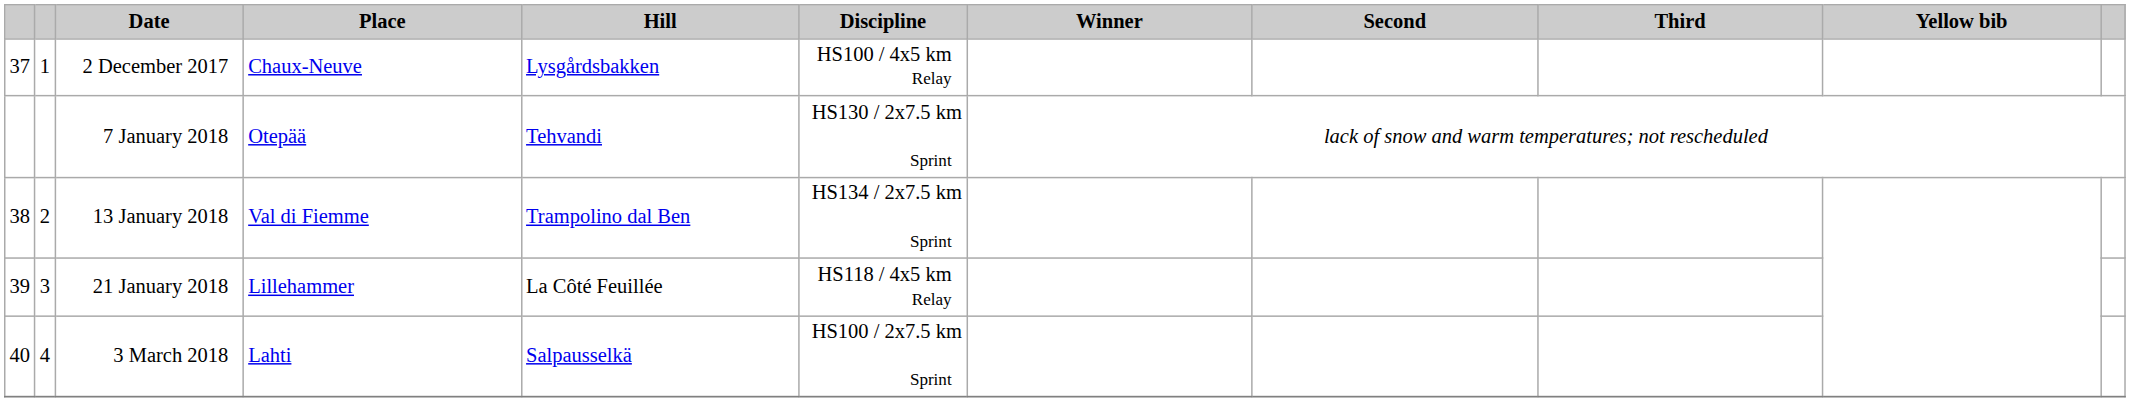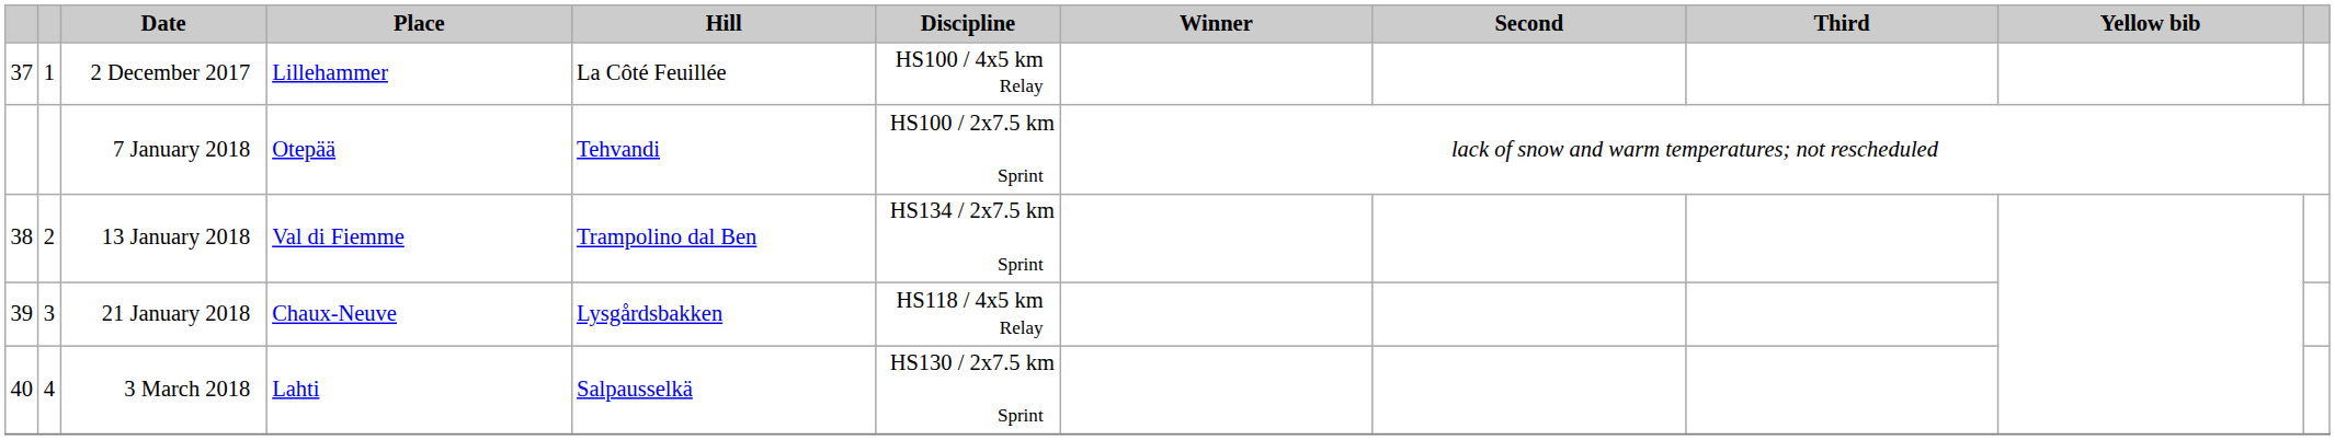 <table class="wikitable plainrowheaders" style="background:#fff; font-size:86%; line-height:16px; border:grey solid 1px; border-collapse:collapse;">
 <tr style="background:#ccc; text-align:center;">
 <th scope="col" style="background:#ccc; width=20 px;"></th>
 <th scope="col" style="background:#ccc; width=30 px;"></th>
 <th scope="col" style="background:#ccc; width:120px;">Date</th>
 <th scope="col" style="background:#ccc; width:180px;">Place</th>
 <th scope="col" style="background:#ccc; width:180px;">Hill</th>
 <th scope="col" style="background:#ccc; width:106px;">Discipline</th>
 <th scope="col" style="background:#ccc; width:185px;">Winner</th>
 <th scope="col" style="background:#ccc; width:185px;">Second</th>
 <th scope="col" style="background:#ccc; width:185px;">Third</th>
 <th scope="col" style="background:#ccc; width:180px;">Yellow bib</th>
 <th scope="col" style="background:#ccc; width:10px;"></th>
 </tr>
 <tr>
 <td align=center>37</td>
 <td align=center>1</td>
 <td align=right>2 December 2017  </td>
-<td> <a href='#'>Chaux-Neuve</a></td>
-<td><a href='#'>Lysgårdsbakken</a></td>
+<td> <a href='#'>Lillehammer</a></td>
+<td>La Côté Feuillée</td>
 <td align=right>HS100 / 4x5 km  <br><small>Relay</small>  </td>
 <td></td>
 <td></td>
 <td></td>
 <td></td>
 <td></td>
 </tr>
 <tr>
 <td align=center></td>
 <td align=center></td>
 <td align=right>7 January 2018  </td>
 <td> <a href='#'>Otepää</a></td>
 <td><a href='#'>Tehvandi</a></td>
-<td align=right>HS130 / 2x7.5 km  <br><small>Sprint</small>  </td>
+<td align=right>HS100 / 2x7.5 km  <br><small>Sprint</small>  </td>
 <td colspan=5 align=center><em>lack of snow and warm temperatures; not rescheduled</em></td>
 </tr>
 <tr>
 <td align=center>38</td>
 <td align=center>2</td>
 <td align=right>13 January 2018  </td>
 <td> <a href='#'>Val di Fiemme</a></td>
 <td><a href='#'>Trampolino dal Ben</a></td>
 <td align=right>HS134 / 2x7.5 km  <br><small>Sprint</small>  </td>
 <td></td>
 <td></td>
 <td></td>
 <td rowspan=3></td>
 <td></td>
 </tr>
 <tr>
 <td align=center>39</td>
 <td align=center>3</td>
 <td align=right>21 January 2018  </td>
-<td> <a href='#'>Lillehammer</a></td>
-<td>La Côté Feuillée</td>
+<td> <a href='#'>Chaux-Neuve</a></td>
+<td><a href='#'>Lysgårdsbakken</a></td>
 <td align=right>HS118 / 4x5 km  <br><small>Relay</small>  </td>
 <td></td>
 <td></td>
 <td></td>
 <td></td>
 </tr>
 <tr>
 <td align=center>40</td>
 <td align=center>4</td>
 <td align=right>3 March 2018  </td>
 <td> <a href='#'>Lahti</a></td>
 <td><a href='#'>Salpausselkä</a></td>
-<td align=right>HS100 / 2x7.5 km  <br><small>Sprint</small>  </td>
+<td align=right>HS130 / 2x7.5 km  <br><small>Sprint</small>  </td>
 <td></td>
 <td></td>
 <td></td>
 <td></td>
 </tr>
 <tr>
 </tr>
 </table>
